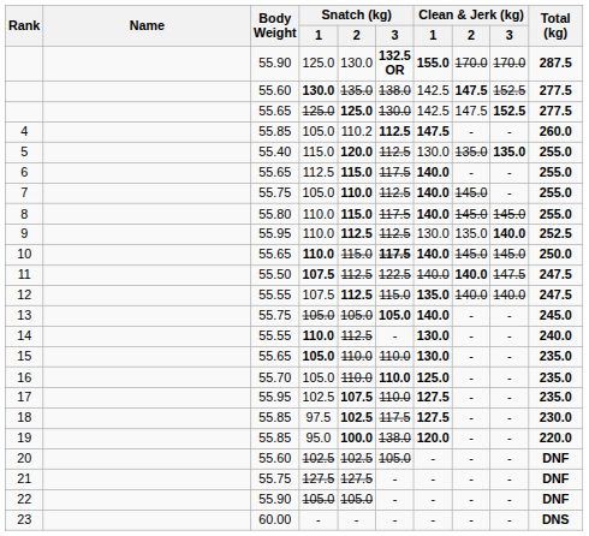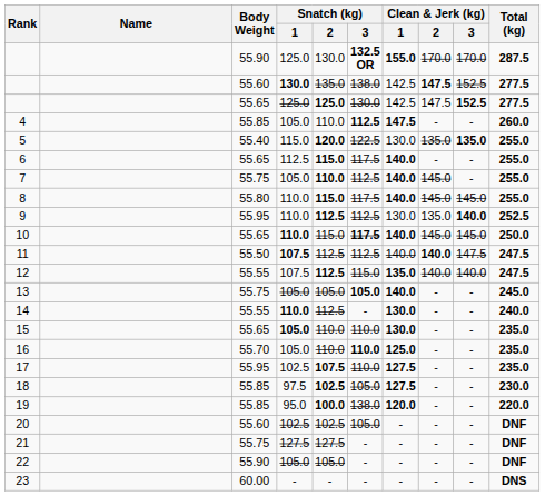 <table class="wikitable" style=" text-align:center; width="90%">
 <tr>
 <th rowspan=2 width=40>Rank</th>
 <th rowspan=2 width=250>Name</th>
 <th rowspan=2 width=50>Body Weight</th>
 <th colspan=3>Snatch (kg)</th>
 <th colspan=3>Clean & Jerk (kg)</th>
 <th rowspan=2 width=60>Total (kg)</th>
 </tr>
 <tr>
 <th width=40>1</th>
 <th width=40>2</th>
 <th width=40>3</th>
 <th width=40>1</th>
 <th width=40>2</th>
 <th width=40>3</th>
 </tr>
 <tr>
 <td></td>
 <td align=left></td>
 <td>55.90</td>
 <td>125.0</td>
 <td>130.0</td>
 <td><strong>132.5 OR</strong></td>
 <td><strong>155.0</strong></td>
 <td><s>170.0</s></td>
 <td><s>170.0</s></td>
 <td><strong>287.5</strong></td>
 </tr>
 <tr>
 <td></td>
 <td align=left></td>
 <td>55.60</td>
 <td><strong>130.0</strong></td>
 <td><s>135.0</s></td>
 <td><s>138.0</s></td>
 <td>142.5</td>
 <td><strong>147.5</strong></td>
 <td><s>152.5</s></td>
 <td><strong>277.5</strong></td>
 </tr>
 <tr>
 <td></td>
 <td align=left></td>
 <td>55.65</td>
 <td><s>125.0</s></td>
 <td><strong>125.0</strong></td>
 <td><s>130.0</s></td>
 <td>142.5</td>
 <td>147.5</td>
 <td><strong>152.5</strong></td>
 <td><strong>277.5</strong></td>
 </tr>
 <tr>
 <td>4</td>
 <td align=left></td>
 <td>55.85</td>
 <td>105.0</td>
-<td>110.2</td>
+<td>110.0</td>
 <td><strong>112.5</strong></td>
 <td><strong>147.5</strong></td>
 <td>-</td>
 <td>-</td>
 <td><strong>260.0</strong></td>
 </tr>
 <tr>
 <td>5</td>
 <td align=left></td>
 <td>55.40</td>
 <td>115.0</td>
 <td><strong>120.0</strong></td>
-<td><s>112.5</s></td>
+<td><s>122.5</s></td>
 <td>130.0</td>
 <td><s>135.0</s></td>
 <td><strong>135.0</strong></td>
 <td><strong>255.0</strong></td>
 </tr>
 <tr>
 <td>6</td>
 <td align=left></td>
 <td>55.65</td>
 <td>112.5</td>
 <td><strong>115.0</strong></td>
 <td><s>117.5</s></td>
 <td><strong>140.0</strong></td>
 <td>-</td>
 <td>-</td>
 <td><strong>255.0</strong></td>
 </tr>
 <tr>
 <td>7</td>
 <td align=left></td>
 <td>55.75</td>
 <td>105.0</td>
 <td><strong>110.0</strong></td>
 <td><s>112.5</s></td>
 <td><strong>140.0</strong></td>
 <td><s>145.0</s></td>
 <td>-</td>
 <td><strong>255.0</strong></td>
 </tr>
 <tr>
 <td>8</td>
 <td align=left></td>
 <td>55.80</td>
 <td>110.0</td>
 <td><strong>115.0</strong></td>
 <td><s>117.5</s></td>
 <td><strong>140.0</strong></td>
 <td><s>145.0</s></td>
 <td><s>145.0</s></td>
 <td><strong>255.0</strong></td>
 </tr>
 <tr>
 <td>9</td>
 <td align=left></td>
 <td>55.95</td>
 <td>110.0</td>
 <td><strong>112.5</strong></td>
 <td><s>112.5</s></td>
 <td>130.0</td>
 <td>135.0</td>
 <td><strong>140.0</strong></td>
 <td><strong>252.5</strong></td>
 </tr>
 <tr>
 <td>10</td>
 <td align=left></td>
 <td>55.65</td>
 <td><strong>110.0</strong></td>
 <td><s>115.0</s></td>
 <td><strong><s>117.5</s></strong></td>
 <td><strong>140.0</strong></td>
 <td><s>145.0</s></td>
 <td><s>145.0</s></td>
 <td><strong>250.0</strong></td>
 </tr>
 <tr>
 <td>11</td>
 <td align=left></td>
 <td>55.50</td>
 <td><strong>107.5</strong></td>
 <td><s>112.5</s></td>
-<td><s>122.5</s></td>
+<td><s>112.5</s></td>
 <td><s>140.0</s></td>
 <td><strong>140.0</strong></td>
 <td><s>147.5</s></td>
 <td><strong>247.5</strong></td>
 </tr>
 <tr>
 <td>12</td>
 <td align=left></td>
 <td>55.55</td>
 <td>107.5</td>
 <td><strong>112.5</strong></td>
 <td><s>115.0</s></td>
 <td><strong>135.0</strong></td>
 <td><s>140.0</s></td>
 <td><s>140.0</s></td>
 <td><strong>247.5</strong></td>
 </tr>
 <tr>
 <td>13</td>
 <td align=left></td>
 <td>55.75</td>
 <td><s>105.0</s></td>
 <td><s>105.0</s></td>
 <td><strong>105.0</strong></td>
 <td><strong>140.0</strong></td>
 <td>-</td>
 <td>-</td>
 <td><strong>245.0</strong></td>
 </tr>
 <tr>
 <td>14</td>
 <td align=left></td>
 <td>55.55</td>
 <td><strong>110.0</strong></td>
 <td><s>112.5</s></td>
 <td>-</td>
 <td><strong>130.0</strong></td>
 <td>-</td>
 <td>-</td>
 <td><strong>240.0</strong></td>
 </tr>
 <tr>
 <td>15</td>
 <td align=left></td>
 <td>55.65</td>
 <td><strong>105.0</strong></td>
 <td><s>110.0</s></td>
 <td><s>110.0</s></td>
 <td><strong>130.0</strong></td>
 <td>-</td>
 <td>-</td>
 <td><strong>235.0</strong></td>
 </tr>
 <tr>
 <td>16</td>
 <td align=left></td>
 <td>55.70</td>
 <td>105.0</td>
 <td><s>110.0</s></td>
 <td><strong>110.0</strong></td>
 <td><strong>125.0</strong></td>
 <td>-</td>
 <td>-</td>
 <td><strong>235.0</strong></td>
 </tr>
 <tr>
 <td>17</td>
 <td align=left></td>
 <td>55.95</td>
 <td>102.5</td>
 <td><strong>107.5</strong></td>
 <td><s>110.0</s></td>
 <td><strong>127.5</strong></td>
 <td>-</td>
 <td>-</td>
 <td><strong>235.0</strong></td>
 </tr>
 <tr>
 <td>18</td>
 <td align=left></td>
 <td>55.85</td>
 <td>97.5</td>
 <td><strong>102.5</strong></td>
-<td><s>117.5</s></td>
+<td><s>105.0</s></td>
 <td><strong>127.5</strong></td>
 <td>-</td>
 <td>-</td>
 <td><strong>230.0</strong></td>
 </tr>
 <tr>
 <td>19</td>
 <td align=left></td>
 <td>55.85</td>
 <td>95.0</td>
 <td><strong>100.0</strong></td>
 <td><s>138.0</s></td>
 <td><strong>120.0</strong></td>
 <td>-</td>
 <td>-</td>
 <td><strong>220.0</strong></td>
 </tr>
 <tr>
 <td>20</td>
 <td align=left></td>
 <td>55.60</td>
 <td><s>102.5</s></td>
 <td><s>102.5</s></td>
 <td><s>105.0</s></td>
 <td>-</td>
 <td>-</td>
 <td>-</td>
 <td><strong>DNF</strong></td>
 </tr>
 <tr>
 <td>21</td>
 <td align=left></td>
 <td>55.75</td>
 <td><s>127.5</s></td>
 <td><s>127.5</s></td>
 <td>-</td>
 <td>-</td>
 <td>-</td>
 <td>-</td>
 <td><strong>DNF</strong></td>
 </tr>
 <tr>
 <td>22</td>
 <td align=left></td>
 <td>55.90</td>
 <td><s>105.0</s></td>
 <td><s>105.0</s></td>
 <td>-</td>
 <td>-</td>
 <td>-</td>
 <td>-</td>
 <td><strong>DNF</strong></td>
 </tr>
 <tr>
 <td>23</td>
 <td align=left></td>
 <td>60.00</td>
 <td>-</td>
 <td>-</td>
 <td>-</td>
 <td>-</td>
 <td>-</td>
 <td>-</td>
 <td><strong>DNS</strong></td>
 </tr>
 </table>
